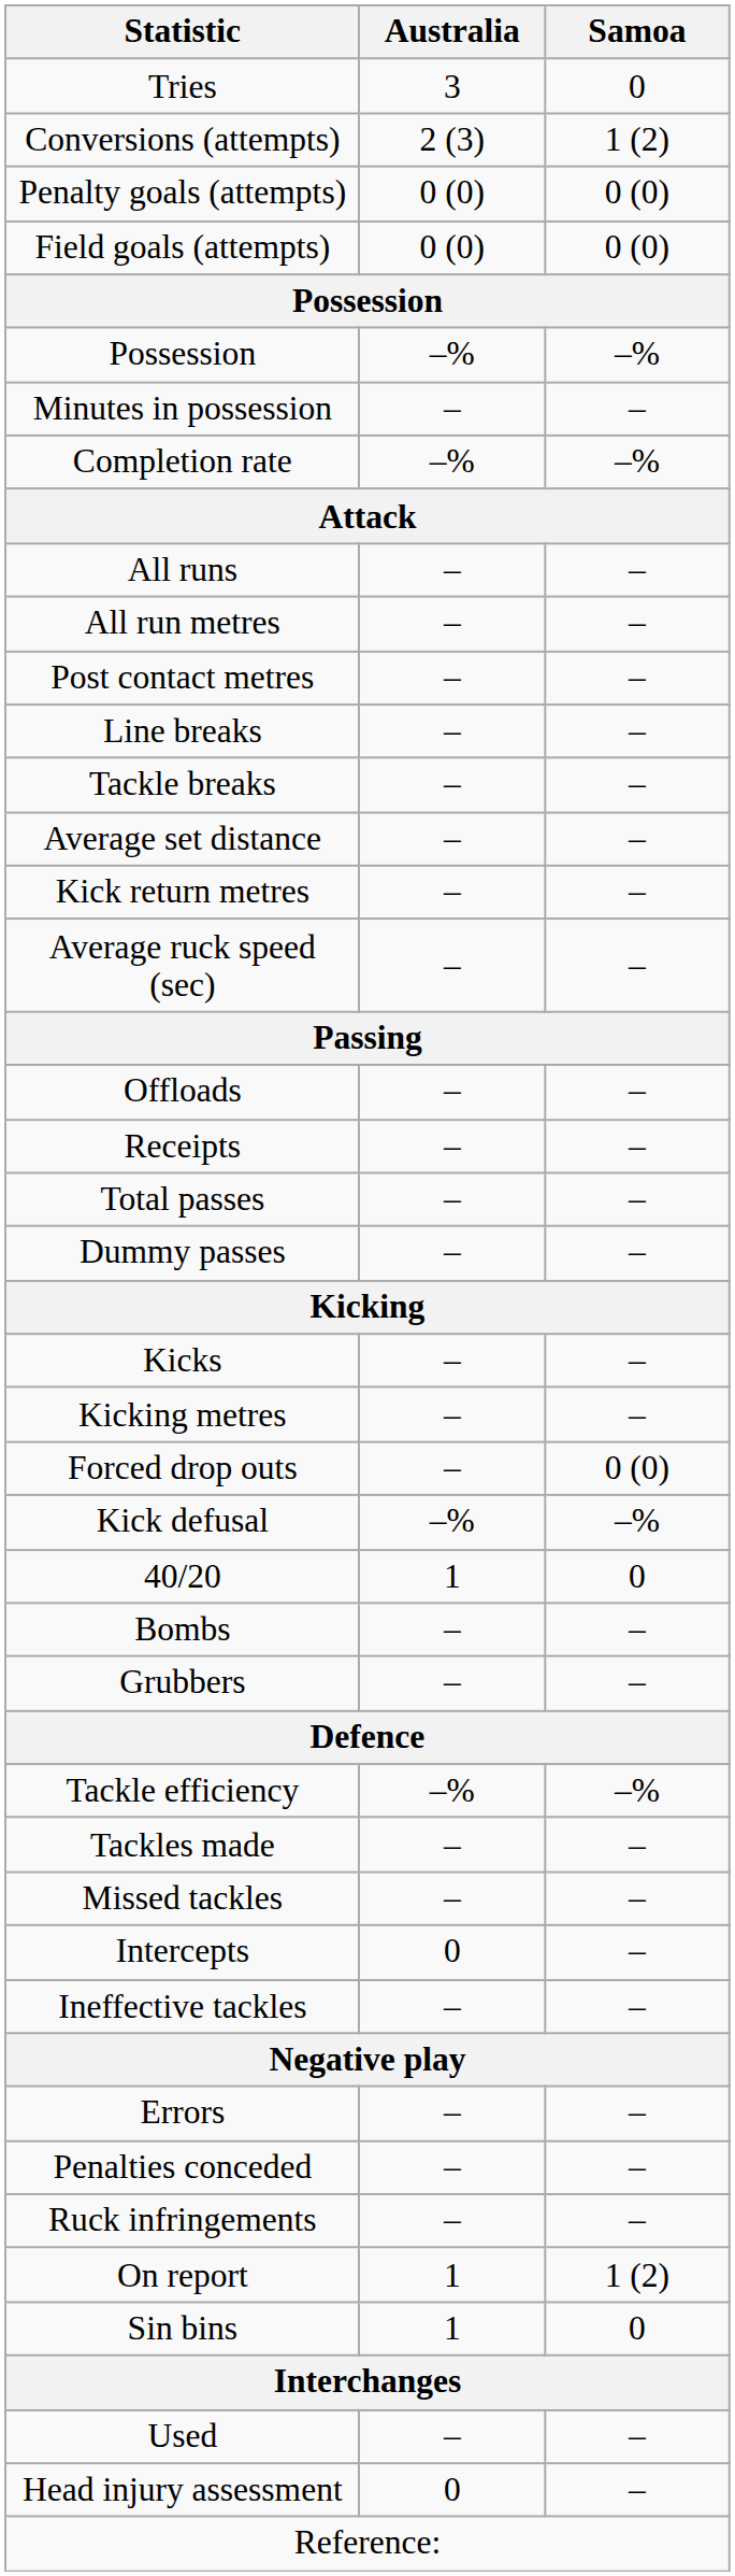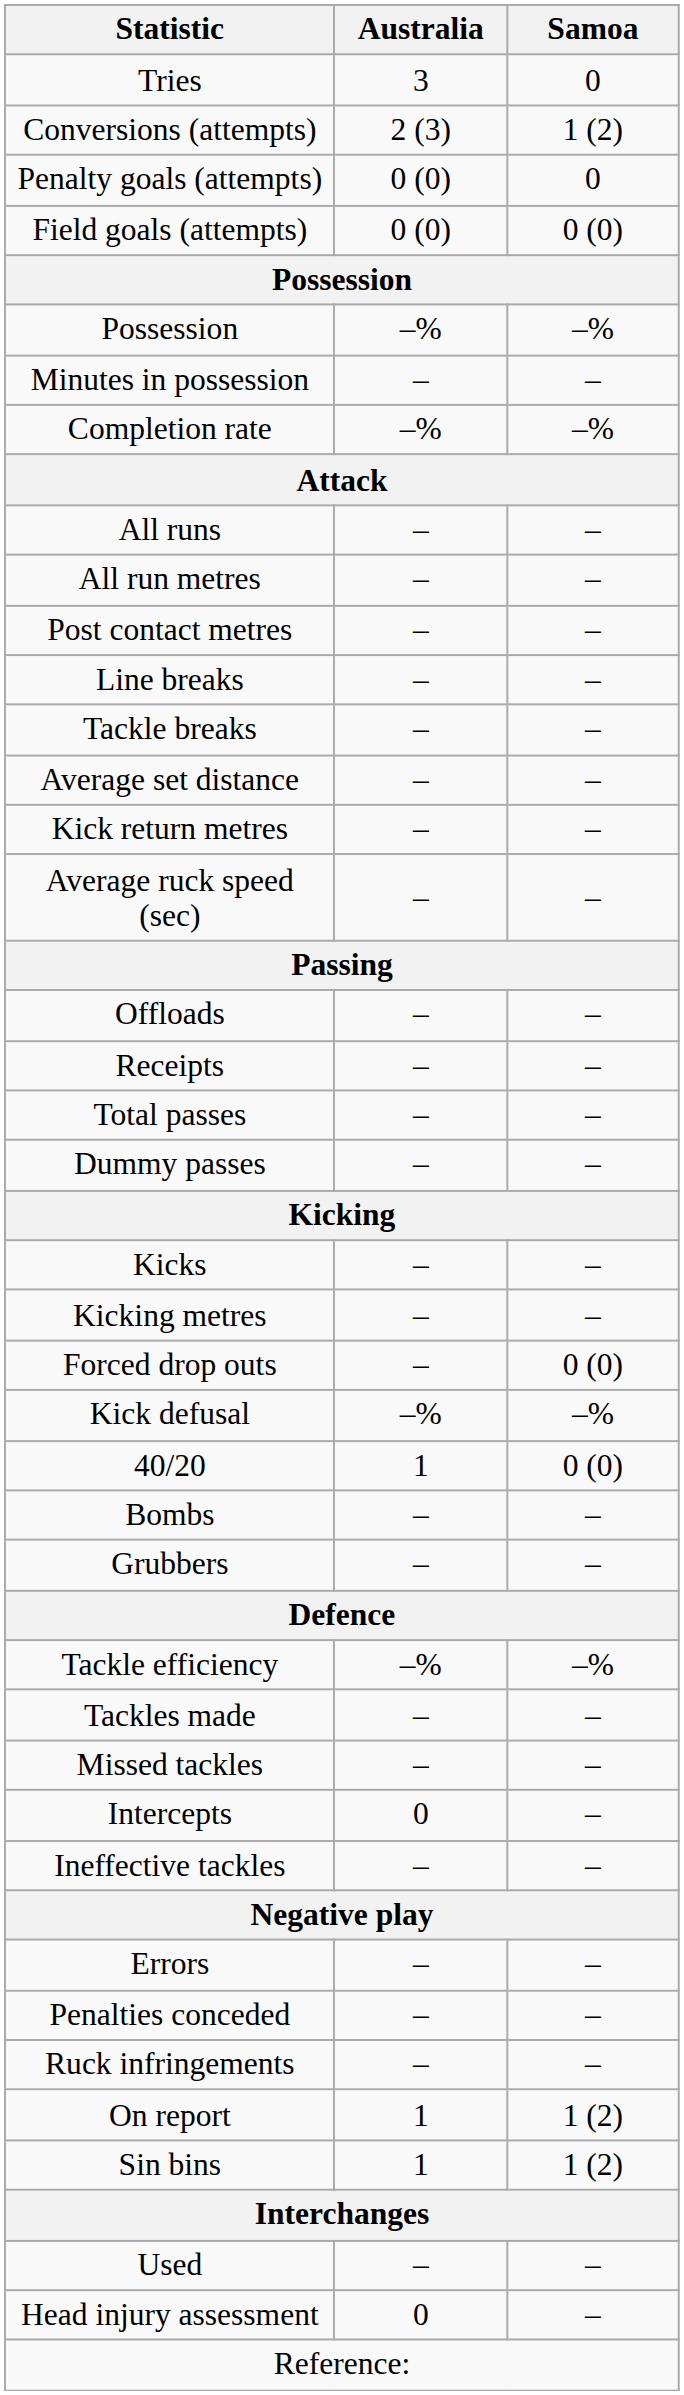 <table class="wikitable plainrowheaders" style="text-align:center">
 <tr>
 <th scope="col" style="width:160px">Statistic</th>
 <th scope="col" style="width:80px">Australia</th>
 <th scope="col" style="width:80px">Samoa</th>
 </tr>
 <tr>
 <td>Tries</td>
 <td>3</td>
 <td>0</td>
 </tr>
 <tr>
 <td>Conversions (attempts)</td>
 <td>2 (3)</td>
 <td>1 (2)</td>
 </tr>
 <tr>
 <td>Penalty goals (attempts)</td>
 <td>0 (0)</td>
-<td>0 (0)</td>
+<td>0</td>
 </tr>
 <tr>
 <td>Field goals (attempts)</td>
 <td>0 (0)</td>
 <td>0 (0)</td>
 </tr>
 <tr>
 <th colspan=3>Possession</th>
 </tr>
 <tr>
 <td>Possession</td>
 <td>–%</td>
 <td>–%</td>
 </tr>
 <tr>
 <td>Minutes in possession</td>
 <td>–</td>
 <td>–</td>
 </tr>
 <tr>
 <td>Completion rate</td>
 <td>–%</td>
 <td>–%</td>
 </tr>
 <tr>
 <th colspan=3>Attack</th>
 </tr>
 <tr>
 <td>All runs</td>
 <td>–</td>
 <td>–</td>
 </tr>
 <tr>
 <td>All run metres</td>
 <td>–</td>
 <td>–</td>
 </tr>
 <tr>
 <td>Post contact metres</td>
 <td>–</td>
 <td>–</td>
 </tr>
 <tr>
 <td>Line breaks</td>
 <td>–</td>
 <td>–</td>
 </tr>
 <tr>
 <td>Tackle breaks</td>
 <td>–</td>
 <td>–</td>
 </tr>
 <tr>
 <td>Average set distance</td>
 <td>–</td>
 <td>–</td>
 </tr>
 <tr>
 <td>Kick return metres</td>
 <td>–</td>
 <td>–</td>
 </tr>
 <tr>
 <td>Average ruck speed (sec)</td>
 <td>–</td>
 <td>–</td>
 </tr>
 <tr>
 <th colspan=3>Passing</th>
 </tr>
 <tr>
 <td>Offloads</td>
 <td>–</td>
 <td>–</td>
 </tr>
 <tr>
 <td>Receipts</td>
 <td>–</td>
 <td>–</td>
 </tr>
 <tr>
 <td>Total passes</td>
 <td>–</td>
 <td>–</td>
 </tr>
 <tr>
 <td>Dummy passes</td>
 <td>–</td>
 <td>–</td>
 </tr>
 <tr>
 <th colspan=3>Kicking</th>
 </tr>
 <tr>
 <td>Kicks</td>
 <td>–</td>
 <td>–</td>
 </tr>
 <tr>
 <td>Kicking metres</td>
 <td>–</td>
 <td>–</td>
 </tr>
 <tr>
 <td>Forced drop outs</td>
 <td>–</td>
 <td>0 (0)</td>
 </tr>
 <tr>
 <td>Kick defusal</td>
 <td>–%</td>
 <td>–%</td>
 </tr>
 <tr>
 <td>40/20</td>
 <td>1</td>
-<td>0</td>
+<td>0 (0)</td>
 </tr>
 <tr>
 <td>Bombs</td>
 <td>–</td>
 <td>–</td>
 </tr>
 <tr>
 <td>Grubbers</td>
 <td>–</td>
 <td>–</td>
 </tr>
 <tr>
 <th colspan=3>Defence</th>
 </tr>
 <tr>
 <td>Tackle efficiency</td>
 <td>–%</td>
 <td>–%</td>
 </tr>
 <tr>
 <td>Tackles made</td>
 <td>–</td>
 <td>–</td>
 </tr>
 <tr>
 <td>Missed tackles</td>
 <td>–</td>
 <td>–</td>
 </tr>
 <tr>
 <td>Intercepts</td>
 <td>0</td>
 <td>–</td>
 </tr>
 <tr>
 <td>Ineffective tackles</td>
 <td>–</td>
 <td>–</td>
 </tr>
 <tr>
 <th colspan=3>Negative play</th>
 </tr>
 <tr>
 <td>Errors</td>
 <td>–</td>
 <td>–</td>
 </tr>
 <tr>
 <td>Penalties conceded</td>
 <td>–</td>
 <td>–</td>
 </tr>
 <tr>
 <td>Ruck infringements</td>
 <td>–</td>
 <td>–</td>
 </tr>
 <tr>
 <td>On report</td>
 <td>1</td>
 <td>1 (2)</td>
 </tr>
 <tr>
 <td>Sin bins</td>
 <td>1</td>
-<td>0</td>
+<td>1 (2)</td>
 </tr>
 <tr>
 <th colspan=3>Interchanges</th>
 </tr>
 <tr>
 <td>Used</td>
 <td>–</td>
 <td>–</td>
 </tr>
 <tr>
 <td>Head injury assessment</td>
 <td>0</td>
 <td>–</td>
 </tr>
 <tr>
 <td colspan="3">Reference: </td>
 </tr>
 </table>
